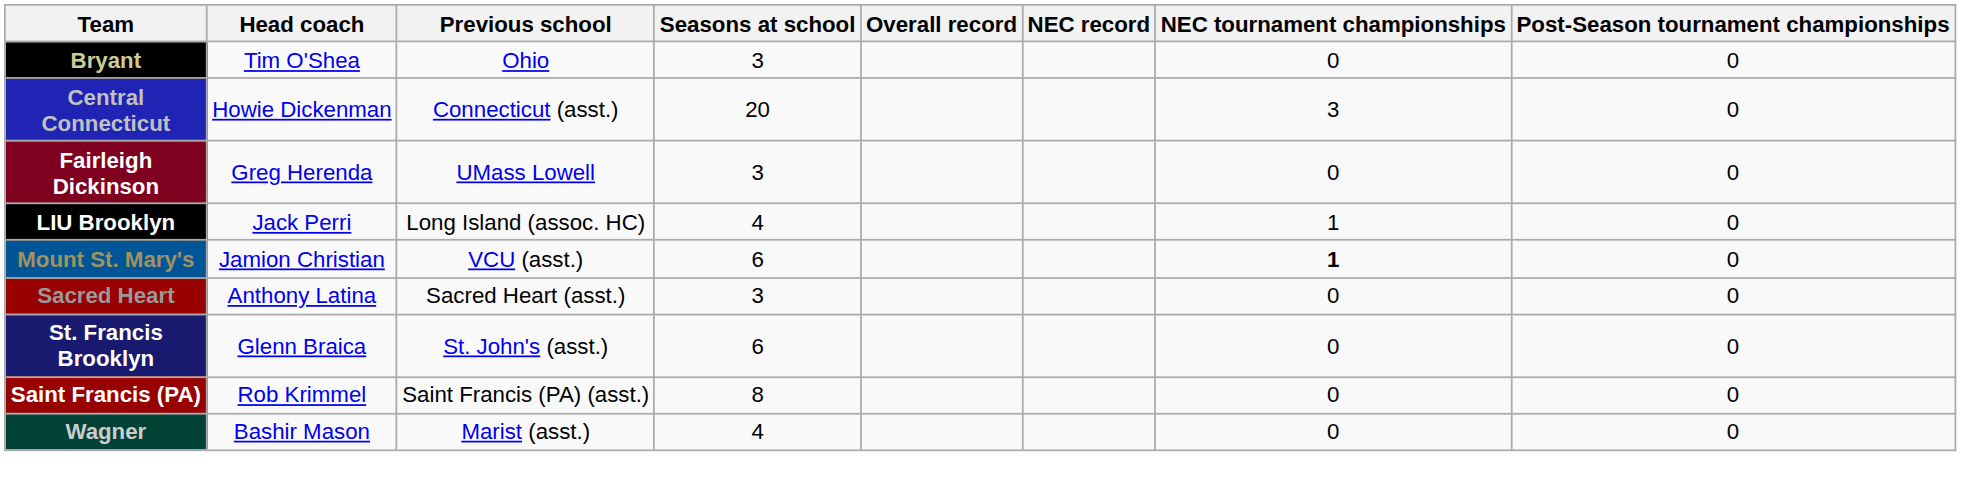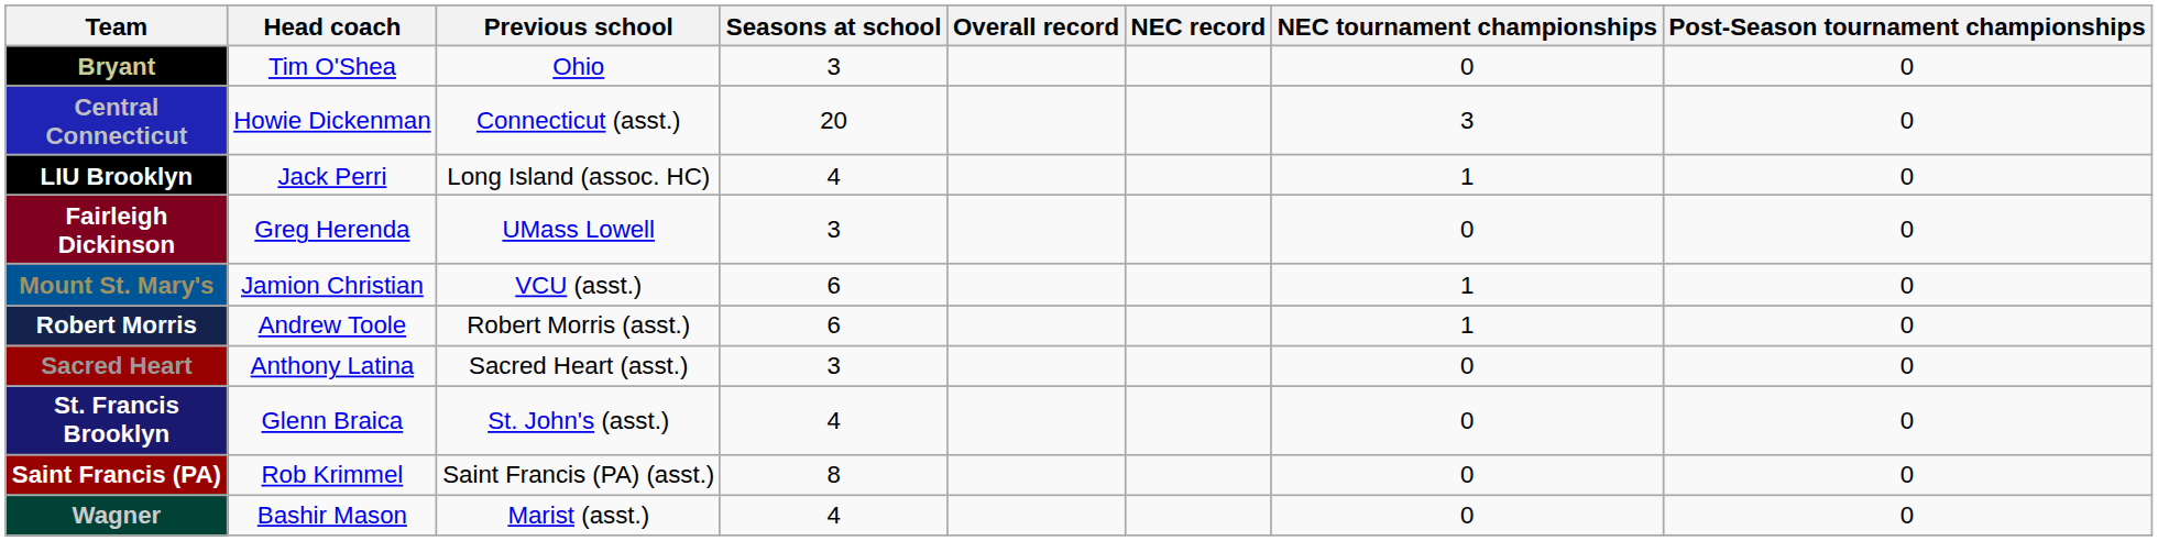 <table class="wikitable sortable" style="text-align: center;font-size:80%;">
 <tr>
 <th width="110">Team</th>
 <th>Head coach</th>
 <th>Previous school</th>
 <th>Seasons at school</th>
 <th>Overall record</th>
 <th>NEC record</th>
 <th>NEC tournament championships</th>
 <th>Post-Season tournament championships</th>
 </tr>
 <tr>
 <th style="background:#000000; color:#CCCC99;">Bryant</th>
 <td><a href='#'>Tim O'Shea</a></td>
 <td><a href='#'>Ohio</a></td>
 <td>3</td>
 <td></td>
 <td></td>
 <td>0</td>
 <td>0</td>
 </tr>
 <tr>
 <th style="background:#1F24B4; color:#C0C0C0;">Central Connecticut</th>
 <td><a href='#'>Howie Dickenman</a></td>
 <td><a href='#'>Connecticut</a> (asst.)</td>
 <td>20</td>
 <td></td>
 <td></td>
 <td>3</td>
 <td>0</td>
 </tr>
 <tr>
+<th style="background:#000000; color:#FFFFFF;">LIU Brooklyn</th>
+<td><a href='#'>Jack Perri</a></td>
+<td>Long Island (assoc. HC)</td>
+<td>4</td>
+<td></td>
+<td></td>
+<td>1</td>
+<td>0</td>
+</tr>
+<tr>
 <th style="background:#800020; color:#FFFFFF;">Fairleigh Dickinson</th>
 <td><a href='#'>Greg Herenda</a></td>
 <td><a href='#'>UMass Lowell</a></td>
 <td>3</td>
 <td></td>
 <td></td>
 <td>0</td>
 <td>0</td>
 </tr>
 <tr>
-<th style="background:#000000; color:#FFFFFF;">LIU Brooklyn</th>
-<td><a href='#'>Jack Perri</a></td>
-<td>Long Island (assoc. HC)</td>
-<td>4</td>
+<th style="background:#005596; color:#A29161;">Mount St. Mary's</th>
+<td><a href='#'>Jamion Christian</a></td>
+<td><a href='#'>VCU</a> (asst.)</td>
+<td>6</td>
 <td></td>
 <td></td>
 <td>1</td>
 <td>0</td>
 </tr>
 <tr>
-<th style="background:#005596; color:#A29161;">Mount St. Mary's</th>
-<td><a href='#'>Jamion Christian</a></td>
-<td><a href='#'>VCU</a> (asst.)</td>
+<th style="background:#14234B; color:#FFFFFF;">Robert Morris</th>
+<td><a href='#'>Andrew Toole</a></td>
+<td>Robert Morris (asst.)</td>
 <td>6</td>
 <td></td>
 <td></td>
-<td><strong>1</strong></td>
+<td>1</td>
 <td>0</td>
 </tr>
 <tr>
 <th style="background:#990000; color:#999999;">Sacred Heart</th>
 <td><a href='#'>Anthony Latina</a></td>
 <td>Sacred Heart (asst.)</td>
 <td>3</td>
 <td></td>
 <td></td>
 <td>0</td>
 <td>0</td>
 </tr>
 <tr>
 <th style="background:#191970; color:#FFFFFF;">St. Francis Brooklyn</th>
 <td><a href='#'>Glenn Braica</a></td>
 <td><a href='#'>St. John's</a> (asst.)</td>
-<td>6</td>
+<td>4</td>
 <td></td>
 <td></td>
 <td>0</td>
 <td>0</td>
 </tr>
 <tr>
 <th style="background:#990000; color:#FFFFFF;">Saint Francis (PA)</th>
 <td><a href='#'>Rob Krimmel</a></td>
 <td>Saint Francis (PA) (asst.)</td>
 <td>8</td>
 <td></td>
 <td></td>
 <td>0</td>
 <td>0</td>
 </tr>
 <tr>
 <th style="background:#004236; color:#CCCCCC;">Wagner</th>
 <td><a href='#'>Bashir Mason</a></td>
 <td><a href='#'>Marist</a> (asst.)</td>
 <td>4</td>
 <td></td>
 <td></td>
 <td>0</td>
 <td>0</td>
 </tr>
 </table>
